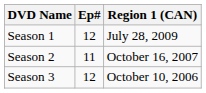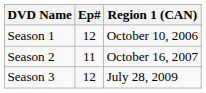 <table class="wikitable">
 <tr>
 <th>DVD Name</th>
 <th>Ep#</th>
 <th>Region 1 (CAN)</th>
 </tr>
 <tr>
 <td>Season 1</td>
 <td align="center">12</td>
-<td>July 28, 2009</td>
+<td>October 10, 2006</td>
 </tr>
 <tr>
 <td>Season 2</td>
 <td align="center">11</td>
 <td>October 16, 2007</td>
 </tr>
 <tr>
 <td>Season 3</td>
 <td align="center">12</td>
-<td>October 10, 2006</td>
+<td>July 28, 2009</td>
 </tr>
 </table>
